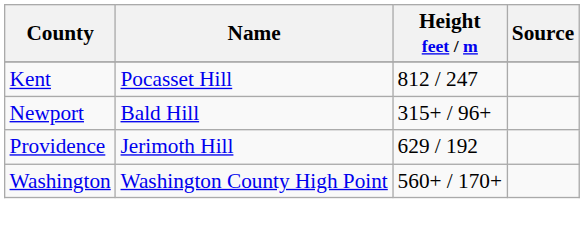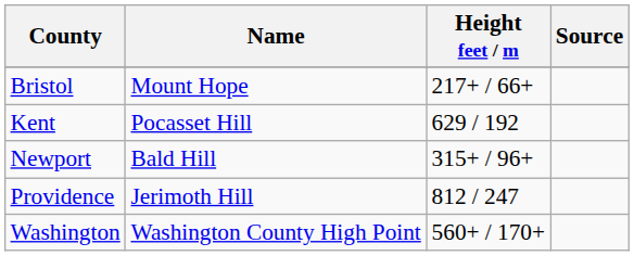 <table class="wikitable sortable">
 <tr>
 <th>County</th>
 <th>Name</th>
 <th data-sort-type="number">Height<br><small><a href='#'>feet</a> / <a href='#'>m</a></small></th>
 <th class="unsortable">Source</th>
 </tr>
 <tr>
 </tr>
 <tr>
+<td><a href='#'>Bristol</a></td>
+<td><a href='#'>Mount Hope</a></td>
+<td>217+ / 66+</td>
+<td></td>
+</tr>
+<tr>
 <td><a href='#'>Kent</a></td>
 <td><a href='#'>Pocasset Hill</a></td>
-<td>812 / 247</td>
+<td>629 / 192</td>
 <td></td>
 </tr>
 <tr>
 <td><a href='#'>Newport</a></td>
 <td><a href='#'>Bald Hill</a></td>
 <td>315+ / 96+</td>
 <td></td>
 </tr>
 <tr>
 <td><a href='#'>Providence</a></td>
 <td><a href='#'>Jerimoth Hill</a></td>
-<td>629 / 192</td>
+<td>812 / 247</td>
 <td></td>
 </tr>
 <tr>
 <td><a href='#'>Washington</a></td>
 <td><a href='#'>Washington County High Point</a></td>
 <td>560+ / 170+</td>
 <td></td>
 </tr>
 </table>
